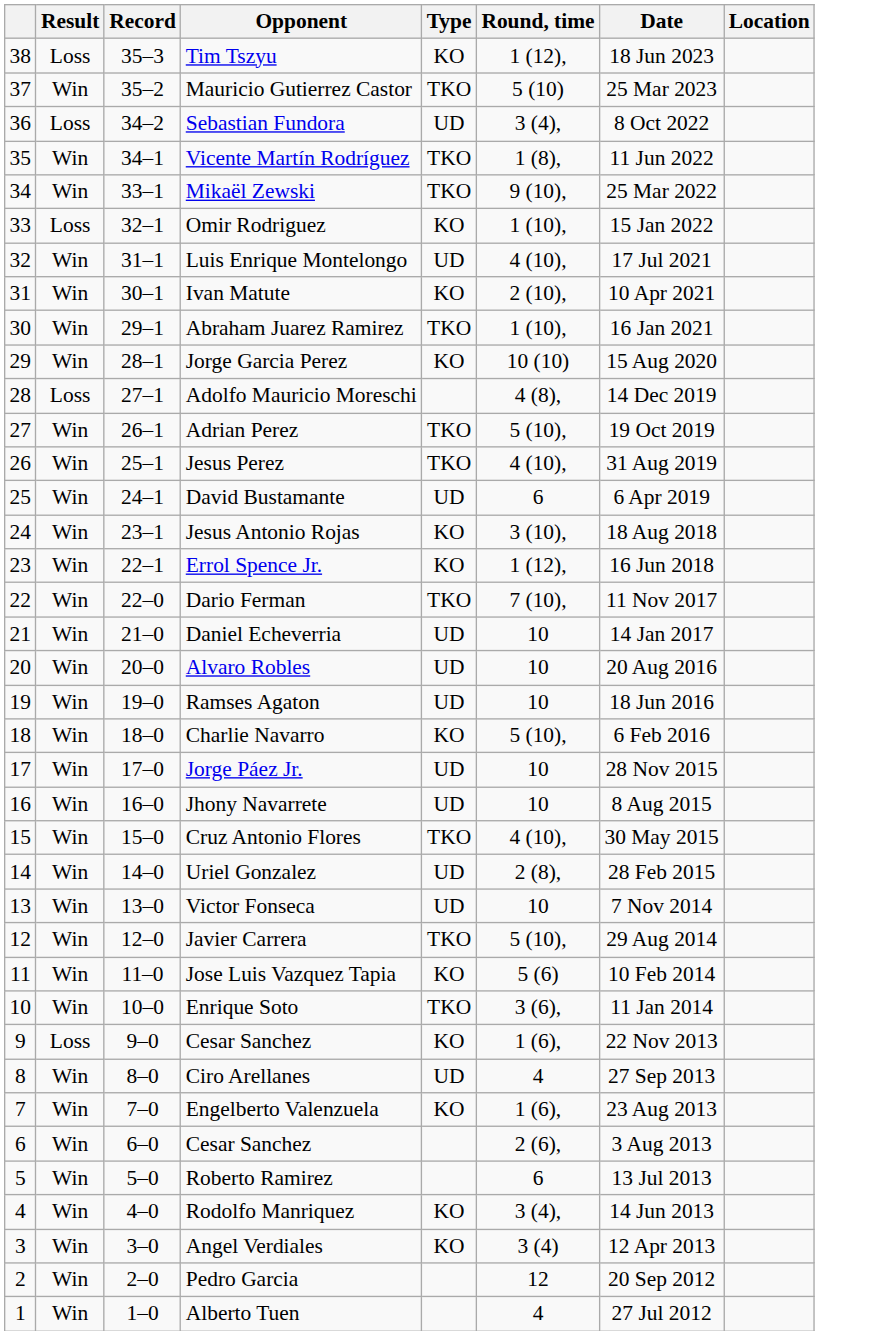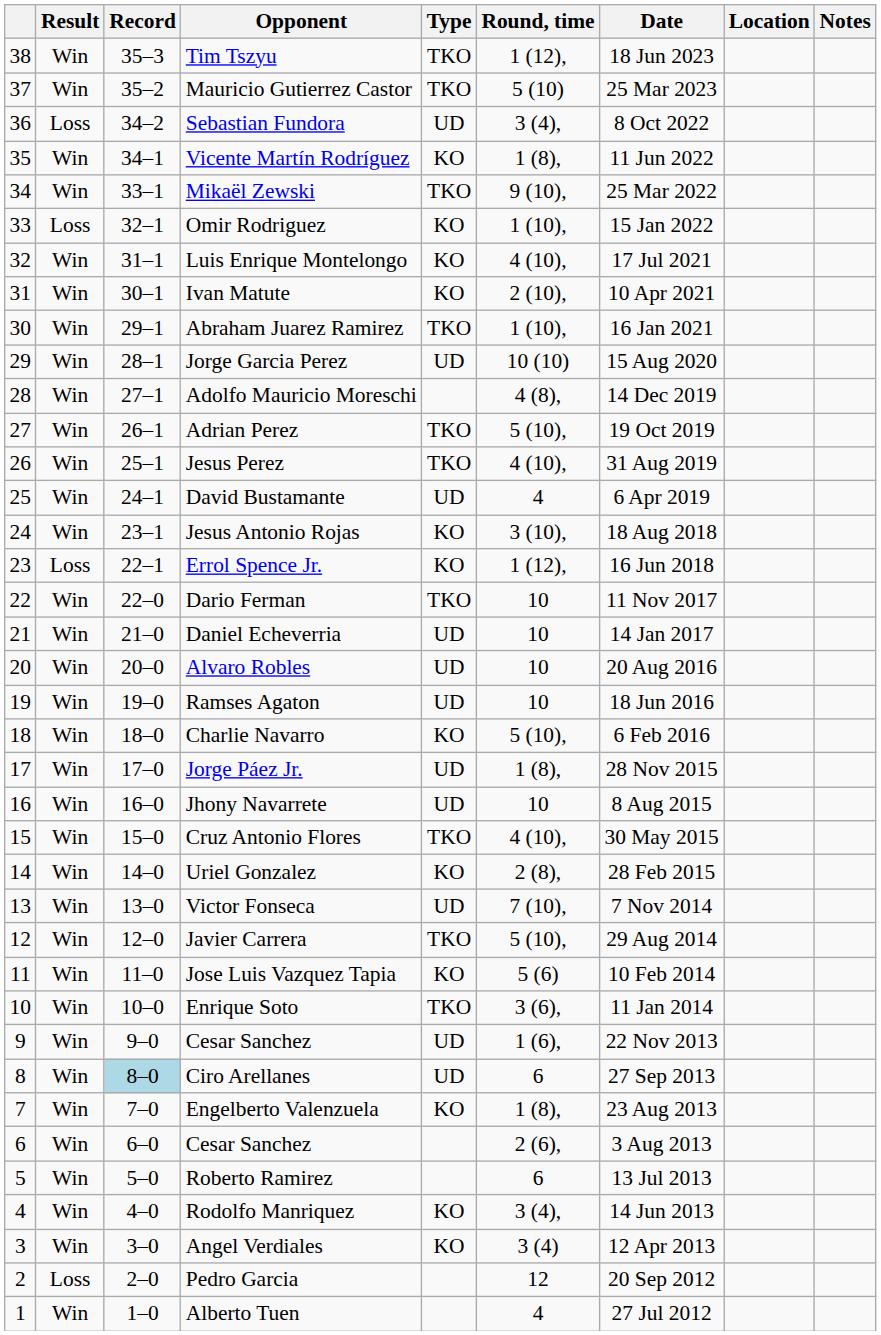 <table class="wikitable" style="text-align:center">
 <tr>
 <th></th>
 <th>Result</th>
 <th>Record</th>
 <th>Opponent</th>
 <th>Type</th>
 <th>Round, time</th>
 <th>Date</th>
 <th>Location</th>
+<th>Notes</th>
 </tr>
 <tr>
 <td>38</td>
-<td>Loss</td>
+<td>Win</td>
 <td>35–3</td>
 <td align=left><a href='#'>Tim Tszyu</a></td>
-<td>KO</td>
+<td>TKO</td>
 <td>1 (12), </td>
 <td>18 Jun 2023</td>
+<td align=left></td>
 <td align=left></td>
 </tr>
 <tr>
 <td>37</td>
 <td>Win</td>
 <td>35–2</td>
 <td align=left>Mauricio Gutierrez Castor</td>
 <td>TKO</td>
 <td>5 (10)</td>
 <td>25 Mar 2023</td>
 <td align=left></td>
+<td></td>
 </tr>
 <tr>
 <td>36</td>
 <td>Loss</td>
 <td>34–2</td>
 <td align=left><a href='#'>Sebastian Fundora</a></td>
 <td>UD</td>
 <td>3 (4), </td>
 <td>8 Oct 2022</td>
 <td align=left></td>
+<td align=left></td>
 </tr>
 <tr>
 <td>35</td>
 <td>Win</td>
 <td>34–1</td>
 <td align=left><a href='#'>Vicente Martín Rodríguez</a></td>
-<td>TKO</td>
+<td>KO</td>
 <td>1 (8), </td>
 <td>11 Jun 2022</td>
+<td align=left></td>
 <td align=left></td>
 </tr>
 <tr>
 <td>34</td>
 <td>Win</td>
 <td>33–1</td>
 <td align=left><a href='#'>Mikaël Zewski</a></td>
 <td>TKO</td>
 <td>9 (10), </td>
 <td>25 Mar 2022</td>
 <td align=left></td>
+<td align=left></td>
 </tr>
 <tr>
 <td>33</td>
 <td>Loss</td>
 <td>32–1</td>
 <td align=left>Omir Rodriguez</td>
 <td>KO</td>
 <td>1 (10), </td>
 <td>15 Jan 2022</td>
 <td align=left></td>
+<td align=left></td>
 </tr>
 <tr>
 <td>32</td>
 <td>Win</td>
 <td>31–1</td>
 <td align=left>Luis Enrique Montelongo</td>
-<td>UD</td>
+<td>KO</td>
 <td>4 (10), </td>
 <td>17 Jul 2021</td>
+<td align=left></td>
 <td align=left></td>
 </tr>
 <tr>
 <td>31</td>
 <td>Win</td>
 <td>30–1</td>
 <td align=left>Ivan Matute</td>
 <td>KO</td>
 <td>2 (10), </td>
 <td>10 Apr 2021</td>
 <td align=left></td>
+<td align=left></td>
 </tr>
 <tr>
 <td>30</td>
 <td>Win</td>
 <td>29–1</td>
 <td align=left>Abraham Juarez Ramirez</td>
 <td>TKO</td>
 <td>1 (10), </td>
 <td>16 Jan 2021</td>
 <td align=left></td>
+<td align=left></td>
 </tr>
 <tr>
 <td>29</td>
 <td>Win</td>
 <td>28–1</td>
 <td align=left>Jorge Garcia Perez</td>
-<td>KO</td>
+<td>UD</td>
 <td>10 (10)</td>
 <td>15 Aug 2020</td>
+<td align=left></td>
 <td align=left></td>
 </tr>
 <tr>
 <td>28</td>
-<td>Loss</td>
+<td>Win</td>
 <td>27–1</td>
 <td align=left>Adolfo Mauricio Moreschi</td>
 <td></td>
 <td>4 (8), </td>
 <td>14 Dec 2019</td>
+<td align=left></td>
 <td align=left></td>
 </tr>
 <tr>
 <td>27</td>
 <td>Win</td>
 <td>26–1</td>
 <td align=left>Adrian Perez</td>
 <td>TKO</td>
 <td>5 (10), </td>
 <td>19 Oct 2019</td>
 <td align=left></td>
+<td align=left></td>
 </tr>
 <tr>
 <td>26</td>
 <td>Win</td>
 <td>25–1</td>
 <td align=left>Jesus Perez</td>
 <td>TKO</td>
 <td>4 (10), </td>
 <td>31 Aug 2019</td>
 <td align=left></td>
+<td align=left></td>
 </tr>
 <tr>
 <td>25</td>
 <td>Win</td>
 <td>24–1</td>
 <td align=left>David Bustamante</td>
 <td>UD</td>
-<td>6</td>
+<td>4</td>
 <td>6 Apr 2019</td>
+<td align=left></td>
 <td align=left></td>
 </tr>
 <tr>
 <td>24</td>
 <td>Win</td>
 <td>23–1</td>
 <td align=left>Jesus Antonio Rojas</td>
 <td>KO</td>
 <td>3 (10), </td>
 <td>18 Aug 2018</td>
 <td align=left></td>
+<td align=left></td>
 </tr>
 <tr>
 <td>23</td>
-<td>Win</td>
+<td>Loss</td>
 <td>22–1</td>
 <td align=left><a href='#'>Errol Spence Jr.</a></td>
 <td>KO</td>
 <td>1 (12), </td>
 <td>16 Jun 2018</td>
+<td align=left></td>
 <td align=left></td>
 </tr>
 <tr>
 <td>22</td>
 <td>Win</td>
 <td>22–0</td>
 <td align=left>Dario Ferman</td>
 <td>TKO</td>
-<td>7 (10), </td>
+<td>10</td>
 <td>11 Nov 2017</td>
+<td align=left></td>
 <td align=left></td>
 </tr>
 <tr>
 <td>21</td>
 <td>Win</td>
 <td>21–0</td>
 <td align=left>Daniel Echeverria</td>
 <td>UD</td>
 <td>10</td>
 <td>14 Jan 2017</td>
 <td align=left></td>
+<td align=left></td>
 </tr>
 <tr>
 <td>20</td>
 <td>Win</td>
 <td>20–0</td>
 <td align=left><a href='#'>Alvaro Robles</a></td>
 <td>UD</td>
 <td>10</td>
 <td>20 Aug 2016</td>
+<td align=left></td>
 <td align=left></td>
 </tr>
 <tr>
 <td>19</td>
 <td>Win</td>
 <td>19–0</td>
 <td align=left>Ramses Agaton</td>
 <td>UD</td>
 <td>10</td>
 <td>18 Jun 2016</td>
 <td align=left></td>
+<td align=left></td>
 </tr>
 <tr>
 <td>18</td>
 <td>Win</td>
 <td>18–0</td>
 <td align=left>Charlie Navarro</td>
 <td>KO</td>
 <td>5 (10), </td>
 <td>6 Feb 2016</td>
 <td align=left></td>
+<td align=left></td>
 </tr>
 <tr>
 <td>17</td>
 <td>Win</td>
 <td>17–0</td>
 <td align=left><a href='#'>Jorge Páez Jr.</a></td>
 <td>UD</td>
-<td>10</td>
+<td>1 (8), </td>
 <td>28 Nov 2015</td>
+<td align=left></td>
 <td align=left></td>
 </tr>
 <tr>
 <td>16</td>
 <td>Win</td>
 <td>16–0</td>
 <td align=left>Jhony Navarrete</td>
 <td>UD</td>
 <td>10</td>
 <td>8 Aug 2015</td>
 <td align=left></td>
+<td align=left></td>
 </tr>
 <tr>
 <td>15</td>
 <td>Win</td>
 <td>15–0</td>
 <td align=left>Cruz Antonio Flores</td>
 <td>TKO</td>
 <td>4 (10), </td>
 <td>30 May 2015</td>
 <td align=left></td>
+<td align=left></td>
 </tr>
 <tr>
 <td>14</td>
 <td>Win</td>
 <td>14–0</td>
 <td align=left>Uriel Gonzalez</td>
-<td>UD</td>
+<td>KO</td>
 <td>2 (8), </td>
 <td>28 Feb 2015</td>
+<td align=left></td>
 <td align=left></td>
 </tr>
 <tr>
 <td>13</td>
 <td>Win</td>
 <td>13–0</td>
 <td align=left>Victor Fonseca</td>
 <td>UD</td>
-<td>10</td>
+<td>7 (10), </td>
 <td>7 Nov 2014</td>
+<td align=left></td>
 <td align=left></td>
 </tr>
 <tr>
 <td>12</td>
 <td>Win</td>
 <td>12–0</td>
 <td align=left>Javier Carrera</td>
 <td>TKO</td>
 <td>5 (10), </td>
 <td>29 Aug 2014</td>
 <td align=left></td>
+<td align=left></td>
 </tr>
 <tr>
 <td>11</td>
 <td>Win</td>
 <td>11–0</td>
 <td align=left>Jose Luis Vazquez Tapia</td>
 <td>KO</td>
 <td>5 (6)</td>
 <td>10 Feb 2014</td>
+<td align=left></td>
 <td align=left></td>
 </tr>
 <tr>
 <td>10</td>
 <td>Win</td>
 <td>10–0</td>
 <td align=left>Enrique Soto</td>
 <td>TKO</td>
 <td>3 (6), </td>
 <td>11 Jan 2014</td>
 <td align=left></td>
+<td align=left></td>
 </tr>
 <tr>
 <td>9</td>
-<td>Loss</td>
+<td>Win</td>
 <td>9–0</td>
 <td align=left>Cesar Sanchez</td>
-<td>KO</td>
+<td>UD</td>
 <td>1 (6), </td>
 <td>22 Nov 2013</td>
+<td align=left></td>
 <td align=left></td>
 </tr>
 <tr>
 <td>8</td>
 <td>Win</td>
-<td>8–0</td>
+<td style="background: lightblue;">8–0</td>
 <td align=left>Ciro Arellanes</td>
 <td>UD</td>
-<td>4</td>
+<td>6</td>
 <td>27 Sep 2013</td>
+<td align=left></td>
 <td align=left></td>
 </tr>
 <tr>
 <td>7</td>
 <td>Win</td>
 <td>7–0</td>
 <td align=left>Engelberto Valenzuela</td>
 <td>KO</td>
-<td>1 (6), </td>
+<td>1 (8), </td>
 <td>23 Aug 2013</td>
+<td align=left></td>
 <td align=left></td>
 </tr>
 <tr>
 <td>6</td>
 <td>Win</td>
 <td>6–0</td>
 <td align=left>Cesar Sanchez</td>
 <td></td>
 <td>2 (6), </td>
 <td>3 Aug 2013</td>
 <td align=left></td>
+<td align=left></td>
 </tr>
 <tr>
 <td>5</td>
 <td>Win</td>
 <td>5–0</td>
 <td align=left>Roberto Ramirez</td>
 <td></td>
 <td>6</td>
 <td>13 Jul 2013</td>
+<td align=left></td>
 <td align=left></td>
 </tr>
 <tr>
 <td>4</td>
 <td>Win</td>
 <td>4–0</td>
 <td align=left>Rodolfo Manriquez</td>
 <td>KO</td>
 <td>3 (4), </td>
 <td>14 Jun 2013</td>
 <td align=left></td>
+<td align=left></td>
 </tr>
 <tr>
 <td>3</td>
 <td>Win</td>
 <td>3–0</td>
 <td align=left>Angel Verdiales</td>
 <td>KO</td>
 <td>3 (4)</td>
 <td>12 Apr 2013</td>
 <td align=left></td>
+<td align=left></td>
 </tr>
 <tr>
 <td>2</td>
-<td>Win</td>
+<td>Loss</td>
 <td>2–0</td>
 <td align=left>Pedro Garcia</td>
 <td></td>
 <td>12</td>
 <td>20 Sep 2012</td>
+<td align=left></td>
 <td align=left></td>
 </tr>
 <tr>
 <td>1</td>
 <td>Win</td>
 <td>1–0</td>
 <td align=left>Alberto Tuen</td>
 <td></td>
 <td>4</td>
 <td>27 Jul 2012</td>
 <td align=left></td>
+<td align=left></td>
 </tr>
 </table>
